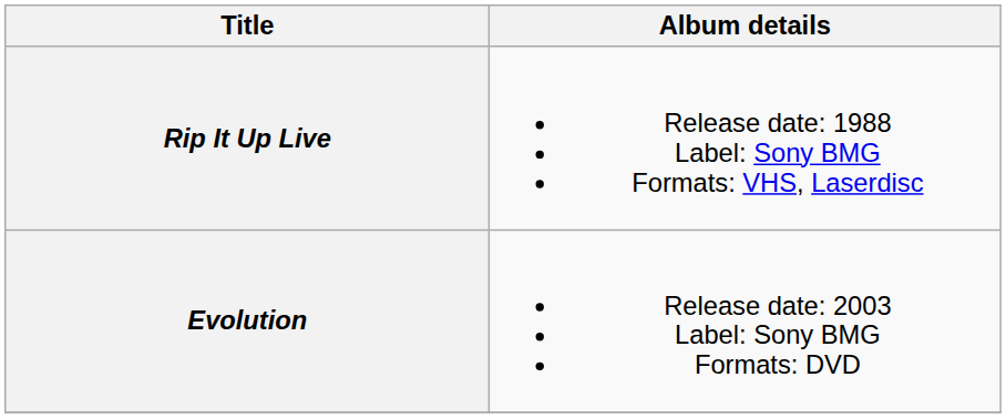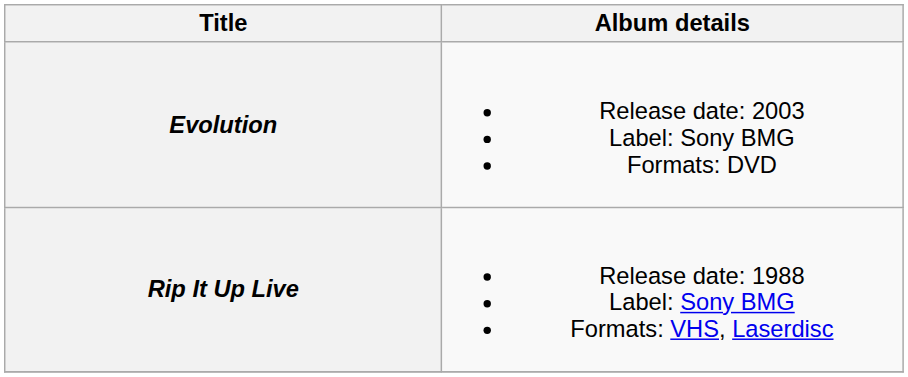 <table class="wikitable plainrowheaders" style="text-align:center;">
 <tr>
 <th style="width:18em;">Title</th>
 <th style="width:19em;">Album details</th>
 </tr>
 <tr>
+<th scope="row"><em>Evolution</em></th>
+<td><br><ul><li>Release date: 2003</li><li>Label: Sony BMG</li><li>Formats: DVD</li></ul></td>
+</tr>
+<tr>
 <th scope="row"><em>Rip It Up Live</em></th>
 <td><br><ul><li>Release date: 1988</li><li>Label: <a href='#'>Sony BMG</a></li><li>Formats: <a href='#'>VHS</a>, <a href='#'>Laserdisc</a></li></ul></td>
 </tr>
 <tr>
-<th scope="row"><em>Evolution</em></th>
-<td><br><ul><li>Release date: 2003</li><li>Label: Sony BMG</li><li>Formats: DVD</li></ul></td>
-</tr>
-<tr>
 </tr>
 </table>
